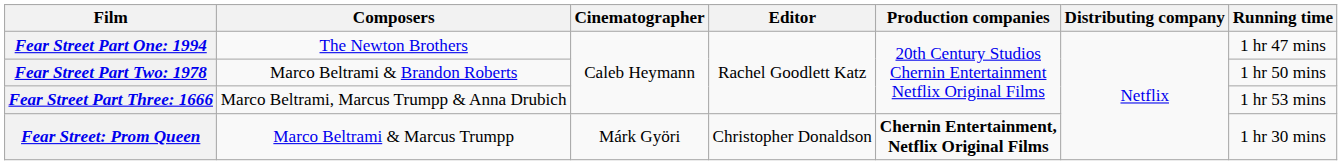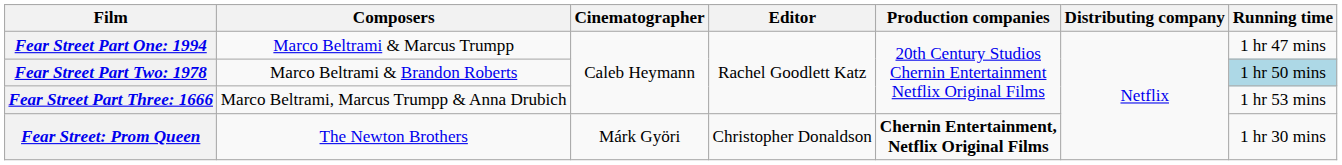 <table class="wikitable sortable" style="text-align:center;">
 <tr>
 <th>Film</th>
 <th>Composers</th>
 <th>Cinematographer</th>
 <th>Editor</th>
 <th>Production companies</th>
 <th>Distributing company</th>
 <th>Running time</th>
 </tr>
 <tr>
 <th scope="row"><em><a href='#'>Fear Street Part One: 1994</a></em></th>
-<td><a href='#'>The Newton Brothers</a></td>
+<td><a href='#'>Marco Beltrami</a> & Marcus Trumpp</td>
 <td rowspan="3">Caleb Heymann</td>
 <td rowspan="3">Rachel Goodlett Katz</td>
 <td rowspan="3"><a href='#'>20th Century Studios</a><br><a href='#'>Chernin Entertainment</a><br><a href='#'>Netflix Original Films</a></td>
 <td rowspan="4"><a href='#'>Netflix</a></td>
 <td>1 hr 47 mins</td>
 </tr>
 <tr>
 <th scope="row"><em><a href='#'>Fear Street Part Two: 1978</a></em></th>
 <td>Marco Beltrami & <a href='#'>Brandon Roberts</a></td>
-<td>1 hr 50 mins</td>
+<td style="background: lightblue;">1 hr 50 mins</td>
 </tr>
 <tr>
 <th scope="row"><em><a href='#'>Fear Street Part Three: 1666</a></em></th>
 <td>Marco Beltrami, Marcus Trumpp & Anna Drubich</td>
 <td>1 hr 53 mins</td>
 </tr>
 <tr>
 <th scope="row"><em><a href='#'>Fear Street: Prom Queen</a></em></th>
-<td><a href='#'>Marco Beltrami</a> & Marcus Trumpp</td>
+<td><a href='#'>The Newton Brothers</a></td>
 <td>Márk Györi</td>
 <td>Christopher Donaldson</td>
 <td><strong>Chernin Entertainment, <br>Netflix Original Films</strong></td>
 <td>1 hr 30 mins</td>
 </tr>
 </table>
